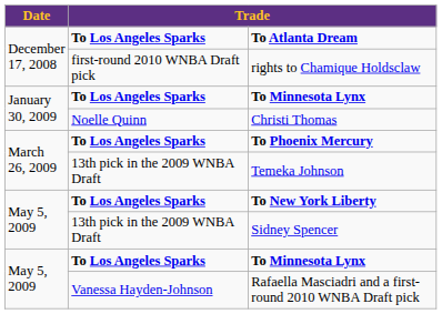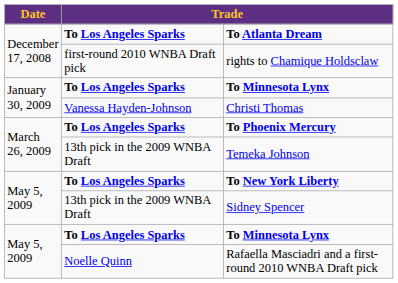 <table class="wikitable" style="width:80%">
 <tr>
 <th style="background:#5c2f83;color:#FFC322; width=200">Date</th>
 <th style="background:#5c2f83;color:#FFC322;" colspan=2>Trade</th>
 </tr>
 <tr>
 <td rowspan=2>December 17, 2008</td>
 <td width=400><strong>To <a href='#'>Los Angeles Sparks</a></strong></td>
 <td width=400><strong>To <a href='#'>Atlanta Dream</a></strong></td>
 </tr>
 <tr>
 <td>first-round 2010 WNBA Draft pick</td>
 <td>rights to <a href='#'>Chamique Holdsclaw</a></td>
 </tr>
 <tr>
 <td rowspan=2>January 30, 2009</td>
 <td width=400><strong>To <a href='#'>Los Angeles Sparks</a></strong></td>
 <td width=400><strong>To <a href='#'>Minnesota Lynx</a></strong></td>
 </tr>
 <tr>
-<td><a href='#'>Noelle Quinn</a></td>
+<td><a href='#'>Vanessa Hayden-Johnson</a></td>
 <td><a href='#'>Christi Thomas</a></td>
 </tr>
 <tr>
 <td rowspan=2>March 26, 2009</td>
 <td width=400><strong>To <a href='#'>Los Angeles Sparks</a></strong></td>
 <td width=400><strong>To <a href='#'>Phoenix Mercury</a></strong></td>
 </tr>
 <tr>
 <td>13th pick in the 2009 WNBA Draft</td>
 <td><a href='#'>Temeka Johnson</a></td>
 </tr>
 <tr>
 <td rowspan=2>May 5, 2009</td>
 <td width=400><strong>To <a href='#'>Los Angeles Sparks</a></strong></td>
 <td width=400><strong>To <a href='#'>New York Liberty</a></strong></td>
 </tr>
 <tr>
 <td>13th pick in the 2009 WNBA Draft</td>
 <td><a href='#'>Sidney Spencer</a></td>
 </tr>
 <tr>
 <td rowspan=2>May 5, 2009</td>
 <td width=400><strong>To <a href='#'>Los Angeles Sparks</a></strong></td>
 <td width=400><strong>To <a href='#'>Minnesota Lynx</a></strong></td>
 </tr>
 <tr>
-<td><a href='#'>Vanessa Hayden-Johnson</a></td>
+<td><a href='#'>Noelle Quinn</a></td>
 <td>Rafaella Masciadri and a first-round 2010 WNBA Draft pick</td>
 </tr>
 </table>
